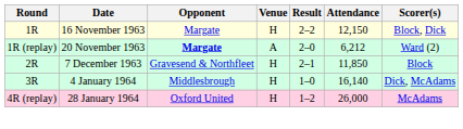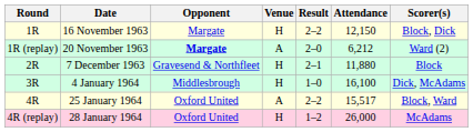 <table style="text-align:center;" class="wikitable sortable">
 <tr>
 <th>Round</th>
 <th>Date</th>
 <th>Opponent</th>
 <th>Venue</th>
 <th>Result</th>
 <th>Attendance</th>
 <th>Scorer(s)</th>
 </tr>
 <tr style="background:#ffd;">
 <td>1R</td>
 <td>16 November 1963</td>
 <td><a href='#'>Margate</a></td>
 <td>H</td>
 <td>2–2</td>
 <td>12,150</td>
 <td><a href='#'>Block</a>, <a href='#'>Dick</a></td>
 </tr>
 <tr style="background:#d0ffe3;">
 <td>1R (replay)</td>
 <td>20 November 1963</td>
 <td><strong><a href='#'>Margate</a></strong></td>
 <td>A</td>
 <td>2–0</td>
 <td>6,212</td>
 <td><a href='#'>Ward</a> (2)</td>
 </tr>
 <tr style="background:#d0ffe3;">
 <td>2R</td>
 <td>7 December 1963</td>
 <td><a href='#'>Gravesend & Northfleet</a></td>
 <td>H</td>
 <td>2–1</td>
-<td>11,850</td>
+<td>11,880</td>
 <td><a href='#'>Block</a></td>
 </tr>
 <tr style="background:#d0ffe3;">
 <td>3R</td>
 <td>4 January 1964</td>
 <td><a href='#'>Middlesbrough</a></td>
 <td>H</td>
 <td>1–0</td>
-<td>16,140</td>
+<td>16,100</td>
 <td><a href='#'>Dick</a>, <a href='#'>McAdams</a></td>
+</tr>
+<tr style="background:#ffd;">
+<td>4R</td>
+<td>25 January 1964</td>
+<td><a href='#'>Oxford United</a></td>
+<td>A</td>
+<td>2–2</td>
+<td>15,517</td>
+<td><a href='#'>Block</a>, <a href='#'>Ward</a></td>
 </tr>
 <tr style="background:#ffd0e3;">
 <td>4R (replay)</td>
 <td>28 January 1964</td>
 <td><a href='#'>Oxford United</a></td>
 <td>H</td>
 <td>1–2</td>
 <td>26,000</td>
 <td><a href='#'>McAdams</a></td>
 </tr>
 </table>
